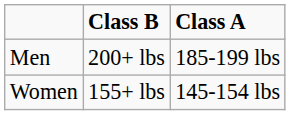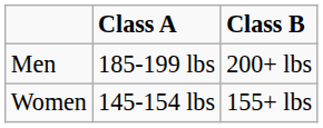 <table class="wikitable">
 <tr>
 <td></td>
+<td><strong>Class A</strong></td>
 <td><strong>Class B</strong></td>
-<td><strong>Class A</strong></td>
 </tr>
 <tr>
 <td>Men</td>
+<td>185-199 lbs</td>
 <td>200+ lbs</td>
-<td>185-199 lbs</td>
 </tr>
 <tr>
 <td>Women</td>
+<td>145-154 lbs</td>
 <td>155+ lbs</td>
-<td>145-154 lbs</td>
 </tr>
 </table>
